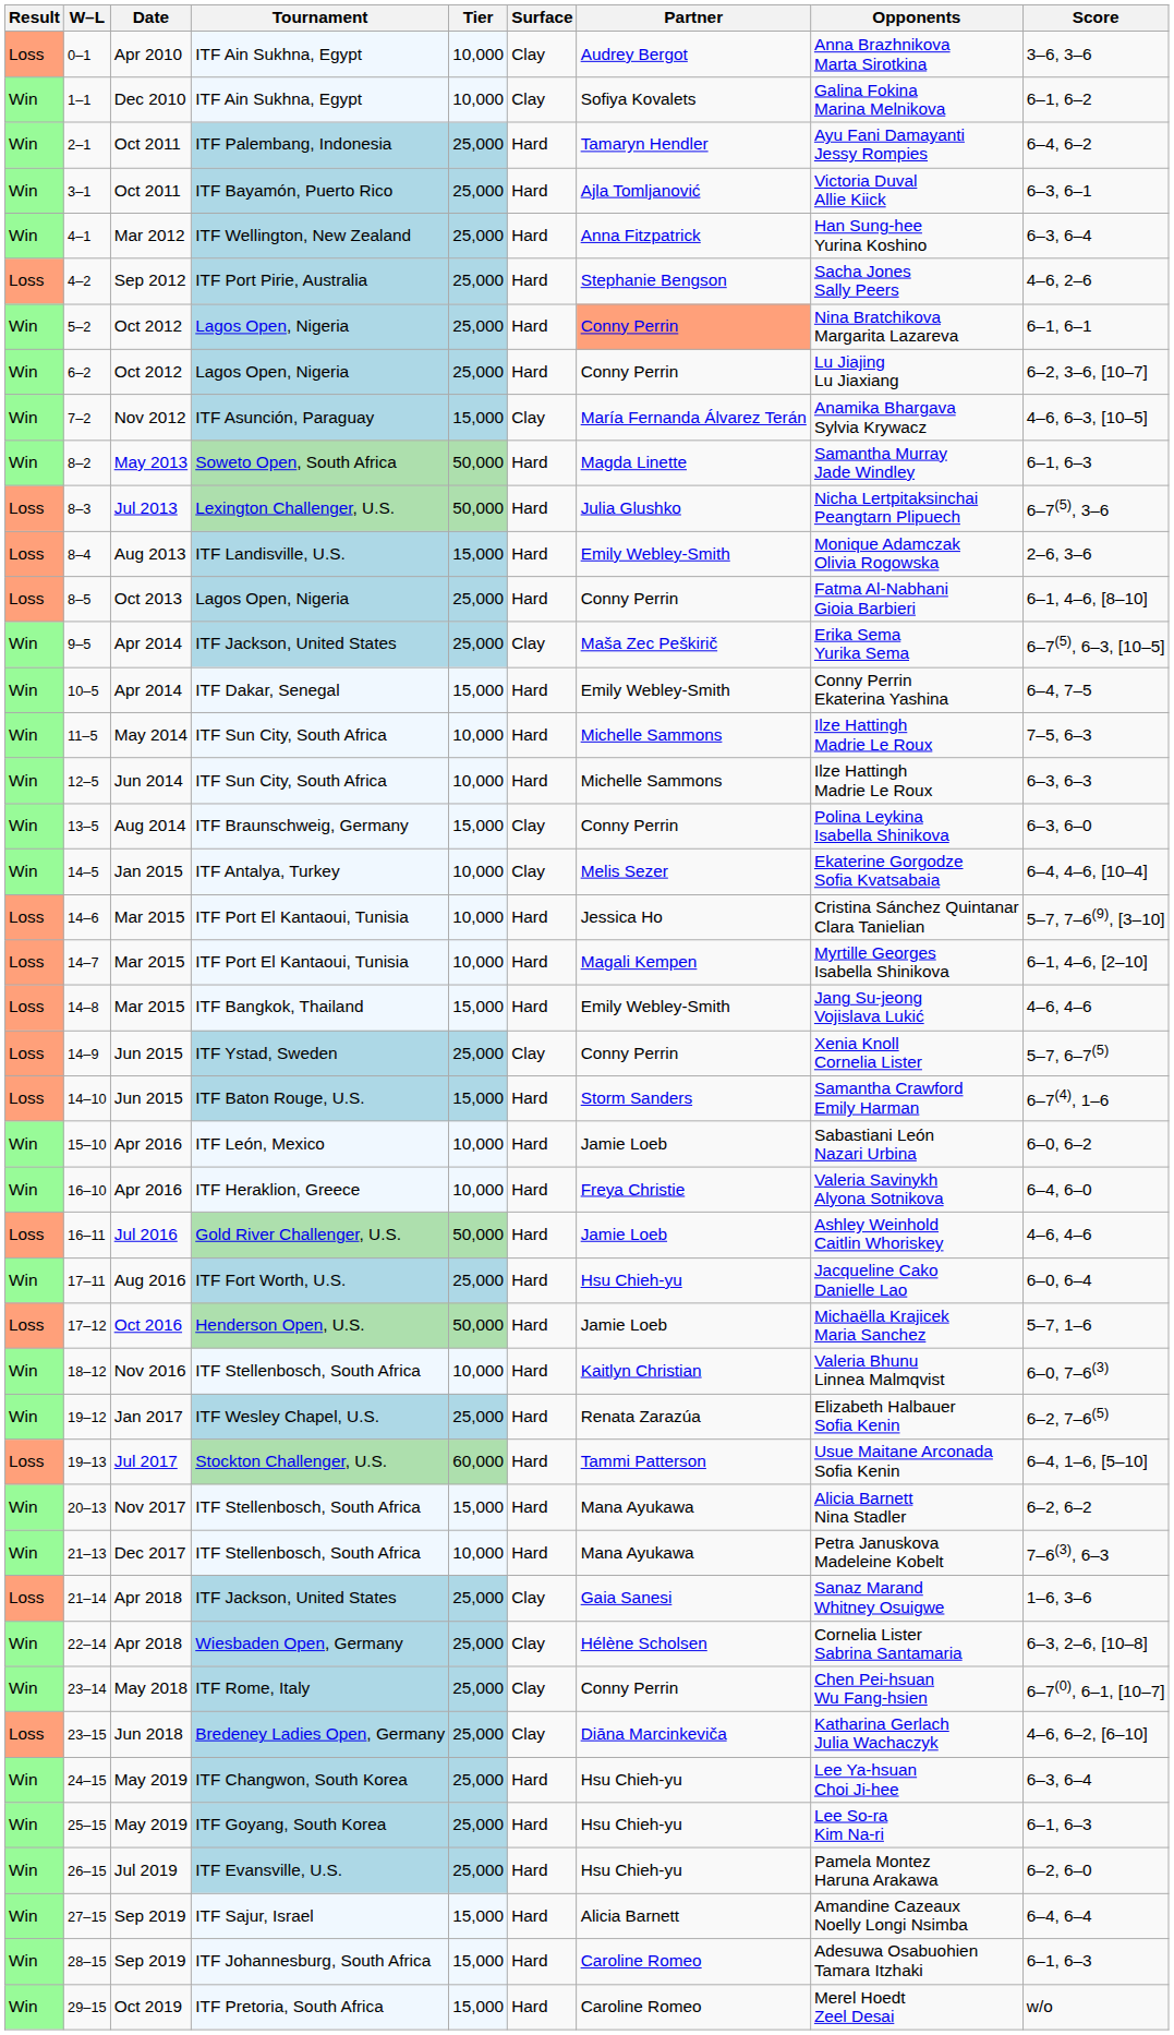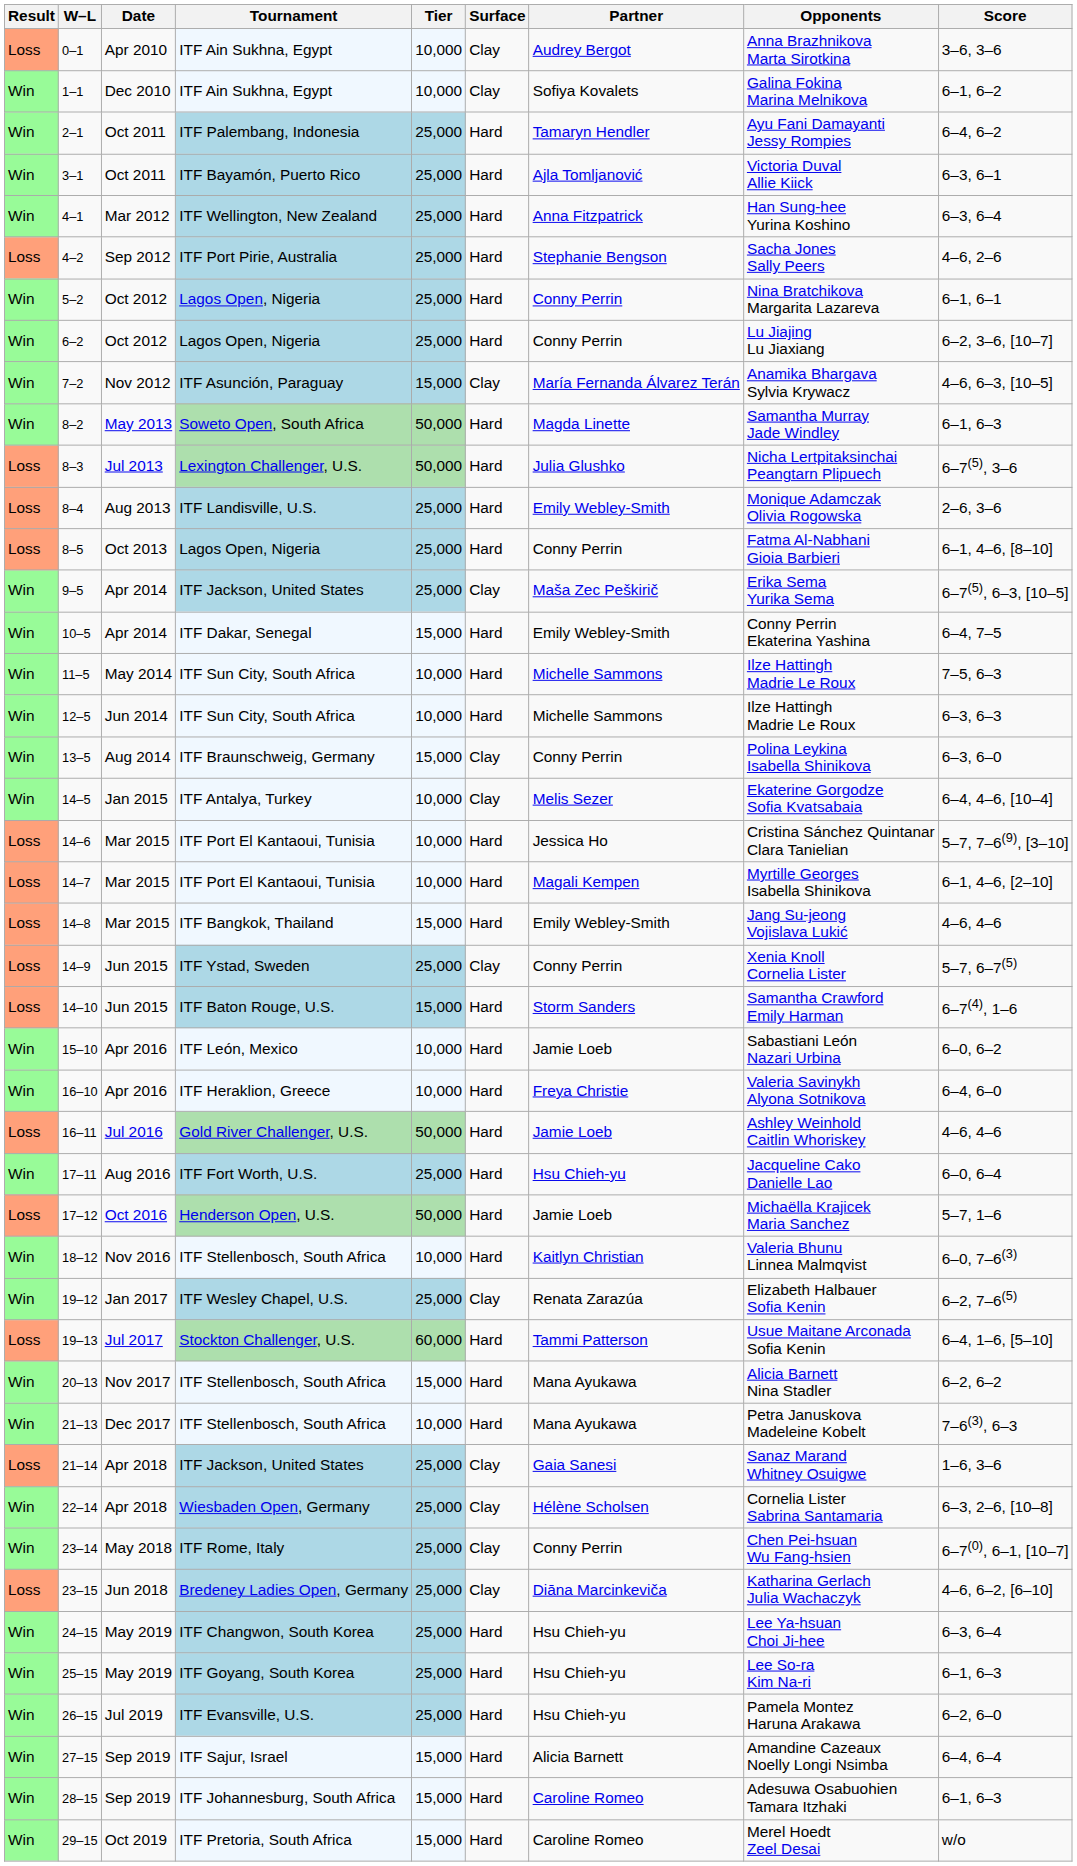 <table class="sortable wikitable">
 <tr>
 <th>Result</th>
 <th class="unsortable">W–L</th>
 <th>Date</th>
 <th>Tournament</th>
 <th>Tier</th>
 <th>Surface</th>
 <th>Partner</th>
 <th>Opponents</th>
 <th class="unsortable">Score</th>
 </tr>
 <tr>
 <td style="background:#ffa07a;">Loss</td>
 <td><small>0–1</small></td>
 <td>Apr 2010</td>
 <td style="background:#f0f8ff;">ITF Ain Sukhna, Egypt</td>
 <td style="background:#f0f8ff;">10,000</td>
 <td>Clay</td>
 <td> <a href='#'>Audrey Bergot</a></td>
 <td> <a href='#'>Anna Brazhnikova</a> <br>  <a href='#'>Marta Sirotkina</a></td>
 <td>3–6, 3–6</td>
 </tr>
 <tr>
 <td style="background:#98fb98;">Win</td>
 <td><small>1–1</small></td>
 <td>Dec 2010</td>
 <td style="background:#f0f8ff;">ITF Ain Sukhna, Egypt</td>
 <td style="background:#f0f8ff;">10,000</td>
 <td>Clay</td>
 <td> Sofiya Kovalets</td>
 <td> <a href='#'>Galina Fokina</a> <br>  <a href='#'>Marina Melnikova</a></td>
 <td>6–1, 6–2</td>
 </tr>
 <tr>
 <td style="background:#98fb98;">Win</td>
 <td><small>2–1</small></td>
 <td>Oct 2011</td>
 <td style="background:lightblue;">ITF Palembang, Indonesia</td>
 <td style="background:lightblue;">25,000</td>
 <td>Hard</td>
 <td> <a href='#'>Tamaryn Hendler</a></td>
 <td> <a href='#'>Ayu Fani Damayanti</a> <br>  <a href='#'>Jessy Rompies</a></td>
 <td>6–4, 6–2</td>
 </tr>
 <tr>
 <td style="background:#98fb98;">Win</td>
 <td><small>3–1</small></td>
 <td>Oct 2011</td>
 <td style="background:lightblue;">ITF Bayamón, Puerto Rico</td>
 <td style="background:lightblue;">25,000</td>
 <td>Hard</td>
 <td> <a href='#'>Ajla Tomljanović</a></td>
 <td> <a href='#'>Victoria Duval</a> <br>  <a href='#'>Allie Kiick</a></td>
 <td>6–3, 6–1</td>
 </tr>
 <tr>
 <td style="background:#98fb98;">Win</td>
 <td><small>4–1</small></td>
 <td>Mar 2012</td>
 <td style="background:lightblue;">ITF Wellington, New Zealand</td>
 <td style="background:lightblue;">25,000</td>
 <td>Hard</td>
 <td> <a href='#'>Anna Fitzpatrick</a></td>
 <td> <a href='#'>Han Sung-hee</a> <br>  Yurina Koshino</td>
 <td>6–3, 6–4</td>
 </tr>
 <tr>
 <td style="background:#ffa07a;">Loss</td>
 <td><small>4–2</small></td>
 <td>Sep 2012</td>
 <td style="background:lightblue;">ITF Port Pirie, Australia</td>
 <td style="background:lightblue;">25,000</td>
 <td>Hard</td>
 <td> <a href='#'>Stephanie Bengson</a></td>
 <td> <a href='#'>Sacha Jones</a> <br>  <a href='#'>Sally Peers</a></td>
 <td>4–6, 2–6</td>
 </tr>
 <tr>
 <td style="background:#98fb98;">Win</td>
 <td><small>5–2</small></td>
 <td>Oct 2012</td>
 <td style="background:lightblue;"><a href='#'>Lagos Open</a>, Nigeria</td>
 <td style="background:lightblue;">25,000</td>
 <td>Hard</td>
-<td style="background: lightsalmon;"> <a href='#'>Conny Perrin</a></td>
+<td> <a href='#'>Conny Perrin</a></td>
 <td> <a href='#'>Nina Bratchikova</a> <br>  Margarita Lazareva</td>
 <td>6–1, 6–1</td>
 </tr>
 <tr>
 <td style="background:#98fb98;">Win</td>
 <td><small>6–2</small></td>
 <td>Oct 2012</td>
 <td style="background:lightblue;">Lagos Open, Nigeria</td>
 <td style="background:lightblue;">25,000</td>
 <td>Hard</td>
 <td> Conny Perrin</td>
 <td> <a href='#'>Lu Jiajing</a> <br>  Lu Jiaxiang</td>
 <td>6–2, 3–6, [10–7]</td>
 </tr>
 <tr>
 <td style="background:#98fb98;">Win</td>
 <td><small>7–2</small></td>
 <td>Nov 2012</td>
 <td style="background:lightblue;">ITF Asunción, Paraguay</td>
 <td style="background:lightblue;">15,000</td>
 <td>Clay</td>
 <td> <a href='#'>María Fernanda Álvarez Terán</a></td>
 <td> <a href='#'>Anamika Bhargava</a> <br>  Sylvia Krywacz</td>
 <td>4–6, 6–3, [10–5]</td>
 </tr>
 <tr>
 <td style="background:#98fb98;">Win</td>
 <td><small>8–2</small></td>
 <td><a href='#'>May 2013</a></td>
 <td style="background:#addfad;"><a href='#'>Soweto Open</a>, South Africa</td>
 <td style="background:#addfad;">50,000</td>
 <td>Hard</td>
 <td> <a href='#'>Magda Linette</a></td>
 <td> <a href='#'>Samantha Murray</a> <br>  <a href='#'>Jade Windley</a></td>
 <td>6–1, 6–3</td>
 </tr>
 <tr>
 <td style="background:#ffa07a;">Loss</td>
 <td><small>8–3</small></td>
 <td><a href='#'>Jul 2013</a></td>
 <td style="background:#addfad;"><a href='#'>Lexington Challenger</a>, U.S.</td>
 <td style="background:#addfad;">50,000</td>
 <td>Hard</td>
 <td> <a href='#'>Julia Glushko</a></td>
 <td> <a href='#'>Nicha Lertpitaksinchai</a> <br>  <a href='#'>Peangtarn Plipuech</a></td>
 <td>6–7<sup>(5)</sup>, 3–6</td>
 </tr>
 <tr>
 <td style="background:#ffa07a;">Loss</td>
 <td><small>8–4</small></td>
 <td>Aug 2013</td>
 <td style="background:lightblue;">ITF Landisville, U.S.</td>
-<td style="background:lightblue;">15,000</td>
+<td style="background:lightblue;">25,000</td>
 <td>Hard</td>
 <td> <a href='#'>Emily Webley-Smith</a></td>
 <td> <a href='#'>Monique Adamczak</a> <br>  <a href='#'>Olivia Rogowska</a></td>
 <td>2–6, 3–6</td>
 </tr>
 <tr>
 <td style="background:#ffa07a;">Loss</td>
 <td><small>8–5</small></td>
 <td>Oct 2013</td>
 <td style="background:lightblue;">Lagos Open, Nigeria</td>
 <td style="background:lightblue;">25,000</td>
 <td>Hard</td>
 <td> Conny Perrin</td>
 <td> <a href='#'>Fatma Al-Nabhani</a> <br>  <a href='#'>Gioia Barbieri</a></td>
 <td>6–1, 4–6, [8–10]</td>
 </tr>
 <tr>
 <td style="background:#98fb98;">Win</td>
 <td><small>9–5</small></td>
 <td>Apr 2014</td>
 <td style="background:lightblue;">ITF Jackson, United States</td>
 <td style="background:lightblue;">25,000</td>
 <td>Clay</td>
 <td> <a href='#'>Maša Zec Peškirič</a></td>
 <td> <a href='#'>Erika Sema</a> <br>  <a href='#'>Yurika Sema</a></td>
 <td>6–7<sup>(5)</sup>, 6–3, [10–5]</td>
 </tr>
 <tr>
 <td style="background:#98fb98;">Win</td>
 <td><small>10–5</small></td>
 <td>Apr 2014</td>
 <td style="background:#f0f8ff;">ITF Dakar, Senegal</td>
 <td style="background:#f0f8ff;">15,000</td>
 <td>Hard</td>
 <td> Emily Webley-Smith</td>
 <td> Conny Perrin <br>  Ekaterina Yashina</td>
 <td>6–4, 7–5</td>
 </tr>
 <tr>
 <td style="background:#98fb98;">Win</td>
 <td><small>11–5</small></td>
 <td>May 2014</td>
 <td style="background:#f0f8ff;">ITF Sun City, South Africa</td>
 <td style="background:#f0f8ff;">10,000</td>
 <td>Hard</td>
 <td> <a href='#'>Michelle Sammons</a></td>
 <td> <a href='#'>Ilze Hattingh</a> <br>  <a href='#'>Madrie Le Roux</a></td>
 <td>7–5, 6–3</td>
 </tr>
 <tr>
 <td style="background:#98fb98;">Win</td>
 <td><small>12–5</small></td>
 <td>Jun 2014</td>
 <td style="background:#f0f8ff;">ITF Sun City, South Africa</td>
 <td style="background:#f0f8ff;">10,000</td>
 <td>Hard</td>
 <td> Michelle Sammons</td>
 <td> Ilze Hattingh <br>  Madrie Le Roux</td>
 <td>6–3, 6–3</td>
 </tr>
 <tr>
 <td style="background:#98fb98;">Win</td>
 <td><small>13–5</small></td>
 <td>Aug 2014</td>
 <td style="background:#f0f8ff;">ITF Braunschweig, Germany</td>
 <td style="background:#f0f8ff;">15,000</td>
 <td>Clay</td>
 <td> Conny Perrin</td>
 <td> <a href='#'>Polina Leykina</a> <br>  <a href='#'>Isabella Shinikova</a></td>
 <td>6–3, 6–0</td>
 </tr>
 <tr>
 <td style="background:#98fb98;">Win</td>
 <td><small>14–5</small></td>
 <td>Jan 2015</td>
 <td style="background:#f0f8ff;">ITF Antalya, Turkey</td>
 <td style="background:#f0f8ff;">10,000</td>
 <td>Clay</td>
 <td> <a href='#'>Melis Sezer</a></td>
 <td> <a href='#'>Ekaterine Gorgodze</a> <br>  <a href='#'>Sofia Kvatsabaia</a></td>
 <td>6–4, 4–6, [10–4]</td>
 </tr>
 <tr>
 <td style="background:#ffa07a;">Loss</td>
 <td><small>14–6</small></td>
 <td>Mar 2015</td>
 <td style="background:#f0f8ff;">ITF Port El Kantaoui, Tunisia</td>
 <td style="background:#f0f8ff;">10,000</td>
 <td>Hard</td>
 <td> Jessica Ho</td>
 <td> Cristina Sánchez Quintanar <br>  Clara Tanielian</td>
 <td>5–7, 7–6<sup>(9)</sup>, [3–10]</td>
 </tr>
 <tr>
 <td style="background:#ffa07a;">Loss</td>
 <td><small>14–7</small></td>
 <td>Mar 2015</td>
 <td style="background:#f0f8ff;">ITF Port El Kantaoui, Tunisia</td>
 <td style="background:#f0f8ff;">10,000</td>
 <td>Hard</td>
 <td> <a href='#'>Magali Kempen</a></td>
 <td> <a href='#'>Myrtille Georges</a> <br>  Isabella Shinikova</td>
 <td>6–1, 4–6, [2–10]</td>
 </tr>
 <tr>
 <td style="background:#ffa07a;">Loss</td>
 <td><small>14–8</small></td>
 <td>Mar 2015</td>
 <td style="background:#f0f8ff;">ITF Bangkok, Thailand</td>
 <td style="background:#f0f8ff;">15,000</td>
 <td>Hard</td>
 <td> Emily Webley-Smith</td>
 <td> <a href='#'>Jang Su-jeong</a> <br>  <a href='#'>Vojislava Lukić</a></td>
 <td>4–6, 4–6</td>
 </tr>
 <tr>
 <td style="background:#ffa07a;">Loss</td>
 <td><small>14–9</small></td>
 <td>Jun 2015</td>
 <td style="background:lightblue;">ITF Ystad, Sweden</td>
 <td style="background:lightblue;">25,000</td>
 <td>Clay</td>
 <td> Conny Perrin</td>
 <td> <a href='#'>Xenia Knoll</a> <br>  <a href='#'>Cornelia Lister</a></td>
 <td>5–7, 6–7<sup>(5)</sup></td>
 </tr>
 <tr>
 <td style="background:#ffa07a;">Loss</td>
 <td><small>14–10</small></td>
 <td>Jun 2015</td>
 <td style="background:lightblue;">ITF Baton Rouge, U.S.</td>
 <td style="background:lightblue;">15,000</td>
 <td>Hard</td>
 <td> <a href='#'>Storm Sanders</a></td>
 <td> <a href='#'>Samantha Crawford</a> <br>  <a href='#'>Emily Harman</a></td>
 <td>6–7<sup>(4)</sup>, 1–6</td>
 </tr>
 <tr>
 <td style="background:#98fb98;">Win</td>
 <td><small>15–10</small></td>
 <td>Apr 2016</td>
 <td style="background:#f0f8ff;">ITF León, Mexico</td>
 <td style="background:#f0f8ff;">10,000</td>
 <td>Hard</td>
 <td> Jamie Loeb</td>
 <td> Sabastiani León <br>  <a href='#'>Nazari Urbina</a></td>
 <td>6–0, 6–2</td>
 </tr>
 <tr>
 <td style="background:#98fb98;">Win</td>
 <td><small>16–10</small></td>
 <td>Apr 2016</td>
 <td style="background:#f0f8ff;">ITF Heraklion, Greece</td>
 <td style="background:#f0f8ff;">10,000</td>
 <td>Hard</td>
 <td> <a href='#'>Freya Christie</a></td>
 <td> <a href='#'>Valeria Savinykh</a> <br>  <a href='#'>Alyona Sotnikova</a></td>
 <td>6–4, 6–0</td>
 </tr>
 <tr>
 <td style="background:#ffa07a;">Loss</td>
 <td><small>16–11</small></td>
 <td><a href='#'>Jul 2016</a></td>
 <td style="background:#addfad;"><a href='#'>Gold River Challenger</a>, U.S.</td>
 <td style="background:#addfad;">50,000</td>
 <td>Hard</td>
 <td> <a href='#'>Jamie Loeb</a></td>
 <td> <a href='#'>Ashley Weinhold</a> <br>  <a href='#'>Caitlin Whoriskey</a></td>
 <td>4–6, 4–6</td>
 </tr>
 <tr>
 <td style="background:#98fb98;">Win</td>
 <td><small>17–11</small></td>
 <td>Aug 2016</td>
 <td style="background:lightblue;">ITF Fort Worth, U.S.</td>
 <td style="background:lightblue;">25,000</td>
 <td>Hard</td>
 <td> <a href='#'>Hsu Chieh-yu</a></td>
 <td> <a href='#'>Jacqueline Cako</a> <br>  <a href='#'>Danielle Lao</a></td>
 <td>6–0, 6–4</td>
 </tr>
 <tr>
 <td style="background:#ffa07a;">Loss</td>
 <td><small>17–12</small></td>
 <td><a href='#'>Oct 2016</a></td>
 <td style="background:#addfad;"><a href='#'>Henderson Open</a>, U.S.</td>
 <td style="background:#addfad;">50,000</td>
 <td>Hard</td>
 <td> Jamie Loeb</td>
 <td> <a href='#'>Michaëlla Krajicek</a> <br>  <a href='#'>Maria Sanchez</a></td>
 <td>5–7, 1–6</td>
 </tr>
 <tr>
 <td style="background:#98fb98;">Win</td>
 <td><small>18–12</small></td>
 <td>Nov 2016</td>
 <td style="background:#f0f8ff;">ITF Stellenbosch, South Africa</td>
 <td style="background:#f0f8ff;">10,000</td>
 <td>Hard</td>
 <td> <a href='#'>Kaitlyn Christian</a></td>
 <td> <a href='#'>Valeria Bhunu</a> <br>  Linnea Malmqvist</td>
 <td>6–0, 7–6<sup>(3)</sup></td>
 </tr>
 <tr>
 <td style="background:#98fb98;">Win</td>
 <td><small>19–12</small></td>
 <td>Jan 2017</td>
 <td style="background:lightblue;">ITF Wesley Chapel, U.S.</td>
 <td style="background:lightblue;">25,000</td>
-<td>Hard</td>
+<td>Clay</td>
 <td> Renata Zarazúa</td>
 <td> Elizabeth Halbauer <br>  <a href='#'>Sofia Kenin</a></td>
 <td>6–2, 7–6<sup>(5)</sup></td>
 </tr>
 <tr>
 <td style="background:#ffa07a;">Loss</td>
 <td><small>19–13</small></td>
 <td><a href='#'>Jul 2017</a></td>
 <td style="background:#addfad;"><a href='#'>Stockton Challenger</a>, U.S.</td>
 <td style="background:#addfad;">60,000</td>
 <td>Hard</td>
 <td> <a href='#'>Tammi Patterson</a></td>
 <td> <a href='#'>Usue Maitane Arconada</a> <br>  Sofia Kenin</td>
 <td>6–4, 1–6, [5–10]</td>
 </tr>
 <tr>
 <td style="background:#98fb98;">Win</td>
 <td><small>20–13</small></td>
 <td>Nov 2017</td>
 <td style="background:#f0f8ff;">ITF Stellenbosch, South Africa</td>
 <td style="background:#f0f8ff;">15,000</td>
 <td>Hard</td>
 <td> Mana Ayukawa</td>
 <td> <a href='#'>Alicia Barnett</a> <br>  Nina Stadler</td>
 <td>6–2, 6–2</td>
 </tr>
 <tr>
 <td style="background:#98fb98;">Win</td>
 <td><small>21–13</small></td>
 <td>Dec 2017</td>
 <td style="background:#f0f8ff;">ITF Stellenbosch, South Africa</td>
 <td style="background:#f0f8ff;">10,000</td>
 <td>Hard</td>
 <td> Mana Ayukawa</td>
 <td> Petra Januskova <br>  Madeleine Kobelt</td>
 <td>7–6<sup>(3)</sup>, 6–3</td>
 </tr>
 <tr>
 <td style="background:#ffa07a;">Loss</td>
 <td><small>21–14</small></td>
 <td>Apr 2018</td>
 <td style="background:lightblue;">ITF Jackson, United States</td>
 <td style="background:lightblue;">25,000</td>
 <td>Clay</td>
 <td> <a href='#'>Gaia Sanesi</a></td>
 <td> <a href='#'>Sanaz Marand</a> <br>  <a href='#'>Whitney Osuigwe</a></td>
 <td>1–6, 3–6</td>
 </tr>
 <tr>
 <td style="background:#98fb98;">Win</td>
 <td><small>22–14</small></td>
 <td>Apr 2018</td>
 <td style="background:lightblue;"><a href='#'>Wiesbaden Open</a>, Germany</td>
 <td style="background:lightblue;">25,000</td>
 <td>Clay</td>
 <td> <a href='#'>Hélène Scholsen</a></td>
 <td> Cornelia Lister <br>  <a href='#'>Sabrina Santamaria</a></td>
 <td>6–3, 2–6, [10–8]</td>
 </tr>
 <tr>
 <td style="background:#98fb98;">Win</td>
 <td><small>23–14</small></td>
 <td>May 2018</td>
 <td style="background:lightblue;">ITF Rome, Italy</td>
 <td style="background:lightblue;">25,000</td>
 <td>Clay</td>
 <td> Conny Perrin</td>
 <td> <a href='#'>Chen Pei-hsuan</a> <br>  <a href='#'>Wu Fang-hsien</a></td>
 <td>6–7<sup>(0)</sup>, 6–1, [10–7]</td>
 </tr>
 <tr>
 <td style="background:#ffa07a;">Loss</td>
 <td><small>23–15</small></td>
 <td>Jun 2018</td>
 <td style="background:lightblue;"><a href='#'>Bredeney Ladies Open</a>, Germany</td>
 <td style="background:lightblue;">25,000</td>
 <td>Clay</td>
 <td> <a href='#'>Diāna Marcinkeviča</a></td>
 <td> <a href='#'>Katharina Gerlach</a> <br>  <a href='#'>Julia Wachaczyk</a></td>
 <td>4–6, 6–2, [6–10]</td>
 </tr>
 <tr>
 <td style="background:#98fb98;">Win</td>
 <td><small>24–15</small></td>
 <td>May 2019</td>
 <td style="background:lightblue;">ITF Changwon, South Korea</td>
 <td style="background:lightblue;">25,000</td>
 <td>Hard</td>
 <td> Hsu Chieh-yu</td>
 <td> <a href='#'>Lee Ya-hsuan</a> <br>  <a href='#'>Choi Ji-hee</a></td>
 <td>6–3, 6–4</td>
 </tr>
 <tr>
 <td style="background:#98fb98;">Win</td>
 <td><small>25–15</small></td>
 <td>May 2019</td>
 <td style="background:lightblue;">ITF Goyang, South Korea</td>
 <td style="background:lightblue;">25,000</td>
 <td>Hard</td>
 <td> Hsu Chieh-yu</td>
 <td> <a href='#'>Lee So-ra</a> <br>  <a href='#'>Kim Na-ri</a></td>
 <td>6–1, 6–3</td>
 </tr>
 <tr>
 <td style="background:#98fb98;">Win</td>
 <td><small>26–15</small></td>
 <td>Jul 2019</td>
 <td style="background:lightblue;">ITF Evansville, U.S.</td>
 <td style="background:lightblue;">25,000</td>
 <td>Hard</td>
 <td> Hsu Chieh-yu</td>
 <td> Pamela Montez <br>  Haruna Arakawa</td>
 <td>6–2, 6–0</td>
 </tr>
 <tr>
 <td style="background:#98fb98;">Win</td>
 <td><small>27–15</small></td>
 <td>Sep 2019</td>
 <td style="background:#f0f8ff;">ITF Sajur, Israel</td>
 <td style="background:#f0f8ff;">15,000</td>
 <td>Hard</td>
 <td> Alicia Barnett</td>
 <td> Amandine Cazeaux <br>  Noelly Longi Nsimba</td>
 <td>6–4, 6–4</td>
 </tr>
 <tr>
 <td style="background:#98fb98;">Win</td>
 <td><small>28–15</small></td>
 <td>Sep 2019</td>
 <td style="background:#f0f8ff;">ITF Johannesburg, South Africa</td>
 <td style="background:#f0f8ff;">15,000</td>
 <td>Hard</td>
 <td> <a href='#'>Caroline Romeo</a></td>
 <td> Adesuwa Osabuohien <br>   Tamara Itzhaki</td>
 <td>6–1, 6–3</td>
 </tr>
 <tr>
 <td style="background:#98fb98;">Win</td>
 <td><small>29–15</small></td>
 <td>Oct 2019</td>
 <td style="background:#f0f8ff;">ITF Pretoria, South Africa</td>
 <td style="background:#f0f8ff;">15,000</td>
 <td>Hard</td>
 <td> Caroline Romeo</td>
 <td> Merel Hoedt <br>   <a href='#'>Zeel Desai</a></td>
 <td>w/o</td>
 </tr>
 </table>
